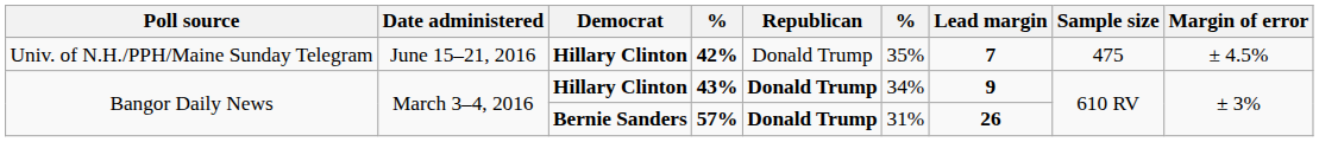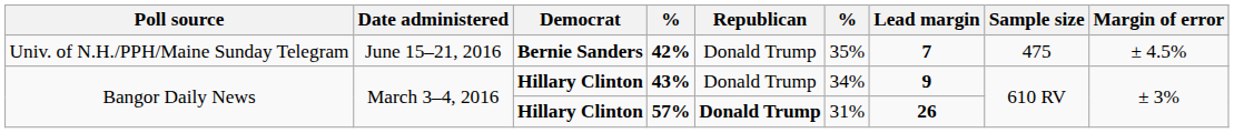 <table class="wikitable" style="text-align:center;">
 <tr valign=bottom>
 <th>Poll source</th>
 <th>Date administered</th>
 <th>Democrat</th>
 <th>%</th>
 <th>Republican</th>
 <th>%</th>
 <th>Lead margin</th>
 <th>Sample size</th>
 <th>Margin of error</th>
 </tr>
 <tr>
 <td>Univ. of N.H./PPH/Maine Sunday Telegram</td>
 <td>June 15–21, 2016</td>
-<td><strong>Hillary Clinton</strong></td>
+<td><strong>Bernie Sanders</strong></td>
 <td><strong>42%</strong></td>
 <td>Donald Trump</td>
 <td>35%</td>
 <td><strong>7</strong></td>
 <td>475</td>
 <td>± 4.5%</td>
 </tr>
 <tr>
 <td rowspan=2>Bangor Daily News</td>
 <td rowspan=2>March 3–4, 2016</td>
 <td><strong>Hillary Clinton</strong></td>
 <td><strong>43%</strong></td>
-<td><strong>Donald Trump</strong></td>
+<td>Donald Trump</td>
 <td>34%</td>
 <td><strong>9</strong></td>
 <td rowspan=2>610 RV</td>
 <td rowspan=2>± 3%</td>
 </tr>
 <tr>
-<td><strong>Bernie Sanders</strong></td>
+<td><strong>Hillary Clinton</strong></td>
 <td><strong>57%</strong></td>
 <td><strong>Donald Trump</strong></td>
 <td>31%</td>
 <td><strong>26</strong></td>
 </tr>
 </table>
